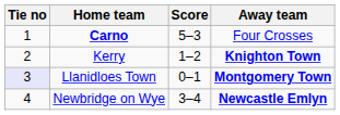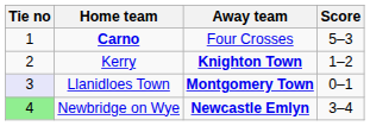 <table class="wikitable" style="text-align: center">
 <tr>
 <th>Tie no</th>
 <th>Home team</th>
+<th>Away team</th>
 <th>Score</th>
-<th>Away team</th>
 </tr>
 <tr>
 <td>1</td>
 <td><strong><a href='#'>Carno</a></strong></td>
+<td><a href='#'>Four Crosses</a></td>
 <td>5–3</td>
-<td><a href='#'>Four Crosses</a></td>
 </tr>
 <tr>
 <td>2</td>
 <td><a href='#'>Kerry</a></td>
+<td><strong><a href='#'>Knighton Town</a></strong></td>
 <td>1–2</td>
-<td><strong><a href='#'>Knighton Town</a></strong></td>
 </tr>
 <tr>
 <td style="background: lavender;">3</td>
 <td><a href='#'>Llanidloes Town</a></td>
+<td><strong><a href='#'>Montgomery Town</a></strong></td>
 <td>0–1</td>
-<td><strong><a href='#'>Montgomery Town</a></strong></td>
 </tr>
 <tr>
-<td>4</td>
+<td style="background: lightgreen;">4</td>
 <td><a href='#'>Newbridge on Wye</a></td>
+<td><strong><a href='#'>Newcastle Emlyn</a></strong></td>
 <td>3–4</td>
-<td><strong><a href='#'>Newcastle Emlyn</a></strong></td>
 </tr>
 </table>
